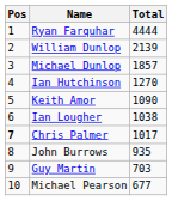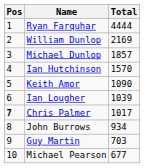 <table class="wikitable" border="1">
 <tr>
 <th>Pos</th>
 <th>Name</th>
 <th>Total</th>
 </tr>
 <tr>
 <td>1</td>
 <td><a href='#'>Ryan Farquhar</a></td>
 <td>4444</td>
 </tr>
 <tr>
 <td>2</td>
 <td><a href='#'>William Dunlop</a></td>
-<td>2139</td>
+<td>2169</td>
 </tr>
 <tr>
 <td>3</td>
 <td><a href='#'>Michael Dunlop</a></td>
 <td>1857</td>
 </tr>
 <tr>
 <td>4</td>
 <td><a href='#'>Ian Hutchinson</a></td>
-<td>1270</td>
+<td>1570</td>
 </tr>
 <tr>
 <td>5</td>
 <td><a href='#'>Keith Amor</a></td>
 <td>1090</td>
 </tr>
 <tr>
 <td>6</td>
 <td><a href='#'>Ian Lougher</a></td>
-<td>1038</td>
+<td>1039</td>
 </tr>
 <tr>
 <td><strong>7</strong></td>
 <td><a href='#'>Chris Palmer</a></td>
 <td>1017</td>
 </tr>
 <tr>
 <td>8</td>
 <td>John Burrows</td>
-<td>935</td>
+<td>934</td>
 </tr>
 <tr>
 <td>9</td>
 <td><a href='#'>Guy Martin</a></td>
 <td>703</td>
 </tr>
 <tr>
 <td>10</td>
 <td>Michael Pearson</td>
 <td>677</td>
 </tr>
 </table>
